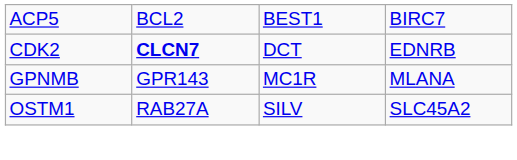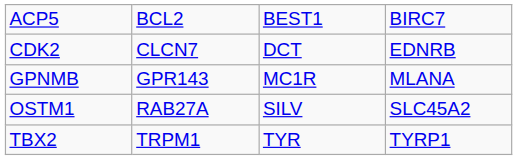 <table class=wikitable style="margin:auto">
 <tr>
 <td WIDTH="100"><a href='#'>ACP5</a></td>
 <td WIDTH="100"><a href='#'>BCL2</a></td>
 <td WIDTH="100"><a href='#'>BEST1</a></td>
 <td WIDTH="100"><a href='#'>BIRC7</a></td>
 </tr>
 <tr>
 <td><a href='#'>CDK2</a></td>
-<td><strong><a href='#'>CLCN7</a></strong></td>
+<td><a href='#'>CLCN7</a></td>
 <td><a href='#'>DCT</a></td>
 <td><a href='#'>EDNRB</a></td>
 </tr>
 <tr>
 <td><a href='#'>GPNMB</a></td>
 <td><a href='#'>GPR143</a></td>
 <td><a href='#'>MC1R</a></td>
 <td><a href='#'>MLANA</a></td>
 </tr>
 <tr>
 <td><a href='#'>OSTM1</a></td>
 <td><a href='#'>RAB27A</a></td>
 <td><a href='#'>SILV</a></td>
 <td><a href='#'>SLC45A2</a></td>
 </tr>
+<tr>
+<td><a href='#'>TBX2</a></td>
+<td><a href='#'>TRPM1</a></td>
+<td><a href='#'>TYR</a></td>
+<td><a href='#'>TYRP1</a></td>
+</tr>
 </table>
